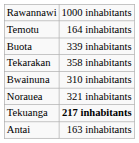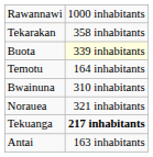 <table class="wikitable">
 <tr>
 <td>Rawannawi</td>
 <td align=right>1000 inhabitants</td>
 </tr>
 <tr>
-<td>Temotu</td>
-<td align=right>164 inhabitants</td>
+<td>Tekarakan</td>
+<td align=right>358 inhabitants</td>
 </tr>
 <tr>
 <td>Buota</td>
-<td align=right>339 inhabitants</td>
+<td align=right style="background: lightyellow;">339 inhabitants</td>
 </tr>
 <tr>
-<td>Tekarakan</td>
-<td align=right>358 inhabitants</td>
+<td>Temotu</td>
+<td align=right>164 inhabitants</td>
 </tr>
 <tr>
 <td>Bwainuna</td>
 <td align=right>310 inhabitants</td>
 </tr>
 <tr>
 <td>Norauea</td>
 <td align=right>321 inhabitants</td>
 </tr>
 <tr>
 <td>Tekuanga</td>
 <td align=right><strong>217 inhabitants</strong></td>
 </tr>
 <tr>
 <td>Antai</td>
 <td align=right>163 inhabitants</td>
 </tr>
 </table>
